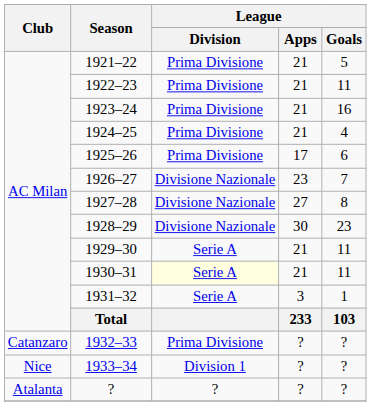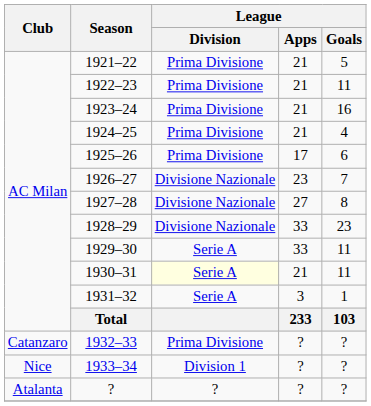 <table class="wikitable" style="font-size: 100%; text-align: center;">
 <tr>
 <th rowspan="2">Club</th>
 <th rowspan="2" width="80">Season</th>
 <th colspan="3">League</th>
 </tr>
 <tr>
 <th>Division</th>
 <th width="40">Apps</th>
 <th width="40">Goals</th>
 </tr>
 <tr>
 <td rowspan="12"><a href='#'>AC Milan</a></td>
 <td>1921–22</td>
 <td><a href='#'>Prima Divisione</a></td>
 <td>21</td>
 <td>5</td>
 </tr>
 <tr>
 <td>1922–23</td>
 <td><a href='#'>Prima Divisione</a></td>
 <td>21</td>
 <td>11</td>
 </tr>
 <tr>
 <td>1923–24</td>
 <td><a href='#'>Prima Divisione</a></td>
 <td>21</td>
 <td>16</td>
 </tr>
 <tr>
 <td>1924–25</td>
 <td><a href='#'>Prima Divisione</a></td>
 <td>21</td>
 <td>4</td>
 </tr>
 <tr>
 <td>1925–26</td>
 <td><a href='#'>Prima Divisione</a></td>
 <td>17</td>
 <td>6</td>
 </tr>
 <tr>
 <td>1926–27</td>
 <td><a href='#'>Divisione Nazionale</a></td>
 <td>23</td>
 <td>7</td>
 </tr>
 <tr>
 <td>1927–28</td>
 <td><a href='#'>Divisione Nazionale</a></td>
 <td>27</td>
 <td>8</td>
 </tr>
 <tr>
 <td>1928–29</td>
 <td><a href='#'>Divisione Nazionale</a></td>
-<td>30</td>
+<td>33</td>
 <td>23</td>
 </tr>
 <tr>
 <td>1929–30</td>
 <td><a href='#'>Serie A</a></td>
-<td>21</td>
+<td>33</td>
 <td>11</td>
 </tr>
 <tr>
 <td>1930–31</td>
 <td style="background: lightyellow;"><a href='#'>Serie A</a></td>
 <td>21</td>
 <td>11</td>
 </tr>
 <tr>
 <td>1931–32</td>
 <td><a href='#'>Serie A</a></td>
 <td>3</td>
 <td>1</td>
 </tr>
 <tr>
 <th><strong>Total</strong></th>
 <th></th>
 <th>233</th>
 <th>103</th>
 </tr>
 <tr>
 <td><a href='#'>Catanzaro</a></td>
 <td><a href='#'>1932–33</a></td>
 <td><a href='#'>Prima Divisione</a></td>
 <td>?</td>
 <td>?</td>
 </tr>
 <tr>
 <td><a href='#'>Nice</a></td>
 <td><a href='#'>1933–34</a></td>
 <td><a href='#'>Division 1</a></td>
 <td>?</td>
 <td>?</td>
 </tr>
 <tr>
 <td><a href='#'>Atalanta</a></td>
 <td>?</td>
 <td>?</td>
 <td>?</td>
 <td>?</td>
 </tr>
 <tr>
 </tr>
 </table>
